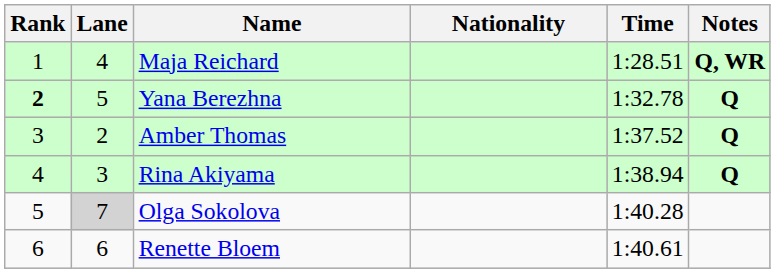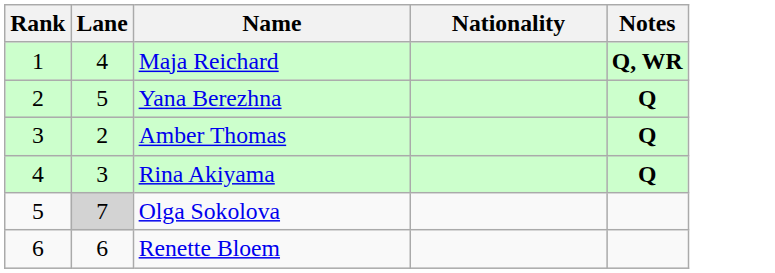 <table class="wikitable sortable" style="text-align:center">
 <tr>
 <th>Rank</th>
 <th>Lane</th>
 <th style="width:180px">Name</th>
 <th style="width:125px">Nationality</th>
-<th>Time</th>
 <th>Notes</th>
 </tr>
 <tr style="background:#cfc;">
 <td>1</td>
 <td>4</td>
 <td style="text-align:left;"><a href='#'>Maja Reichard</a></td>
 <td style="text-align:left;"></td>
-<td>1:28.51</td>
 <td><strong>Q, WR</strong></td>
 </tr>
 <tr style="background:#cfc;">
-<td><strong>2</strong></td>
+<td>2</td>
 <td>5</td>
 <td style="text-align:left;"><a href='#'>Yana Berezhna</a></td>
 <td style="text-align:left;"></td>
-<td>1:32.78</td>
 <td><strong>Q</strong></td>
 </tr>
 <tr style="background:#cfc;">
 <td>3</td>
 <td>2</td>
 <td style="text-align:left;"><a href='#'>Amber Thomas</a></td>
 <td style="text-align:left;"></td>
-<td>1:37.52</td>
 <td><strong>Q</strong></td>
 </tr>
 <tr style="background:#cfc;">
 <td>4</td>
 <td>3</td>
 <td style="text-align:left;"><a href='#'>Rina Akiyama</a></td>
 <td style="text-align:left;"></td>
-<td>1:38.94</td>
 <td><strong>Q</strong></td>
 </tr>
 <tr>
 <td>5</td>
 <td style="background: lightgrey;">7</td>
 <td style="text-align:left;"><a href='#'>Olga Sokolova</a></td>
 <td style="text-align:left;"></td>
-<td>1:40.28</td>
 <td></td>
 </tr>
 <tr>
 <td>6</td>
 <td>6</td>
 <td style="text-align:left;"><a href='#'>Renette Bloem</a></td>
 <td style="text-align:left;"></td>
-<td>1:40.61</td>
 <td></td>
 </tr>
 </table>
